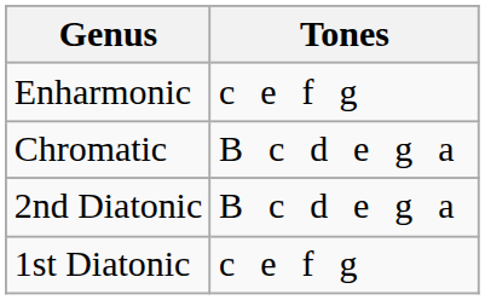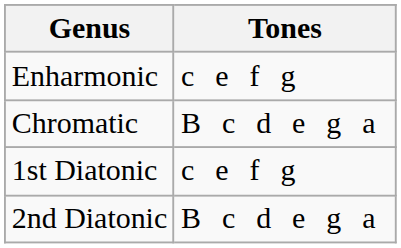 <table class="wikitable">
 <tr>
 <th>Genus</th>
 <th>Tones</th>
 </tr>
 <tr>
 <td>Enharmonic</td>
 <td>c   e   f   g  </td>
 </tr>
 <tr>
 <td>Chromatic</td>
 <td>B   c   d   e   g   a  </td>
 </tr>
 <tr>
+<td>1st Diatonic</td>
+<td>c   e   f   g  </td>
+</tr>
+<tr>
 <td>2nd Diatonic</td>
 <td>B   c   d   e   g   a  </td>
 </tr>
-<tr>
-<td>1st Diatonic</td>
-<td>c   e   f   g  </td>
-</tr>
 </table>
